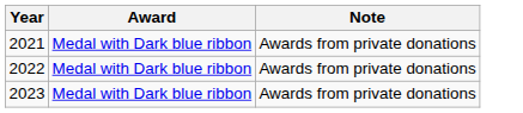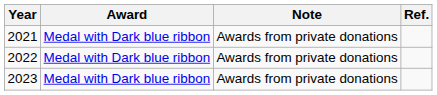 <table class="wikitable">
 <tr>
 <th>Year</th>
 <th>Award</th>
 <th>Note</th>
+<th>Ref.</th>
 </tr>
 <tr>
 <td>2021</td>
 <td><a href='#'>Medal with Dark blue ribbon</a></td>
 <td>Awards from private donations</td>
+<td></td>
 </tr>
 <tr>
 <td>2022</td>
 <td><a href='#'>Medal with Dark blue ribbon</a></td>
 <td>Awards from private donations</td>
+<td></td>
 </tr>
 <tr>
 <td>2023</td>
 <td><a href='#'>Medal with Dark blue ribbon</a></td>
 <td>Awards from private donations</td>
+<td></td>
 </tr>
 </table>
